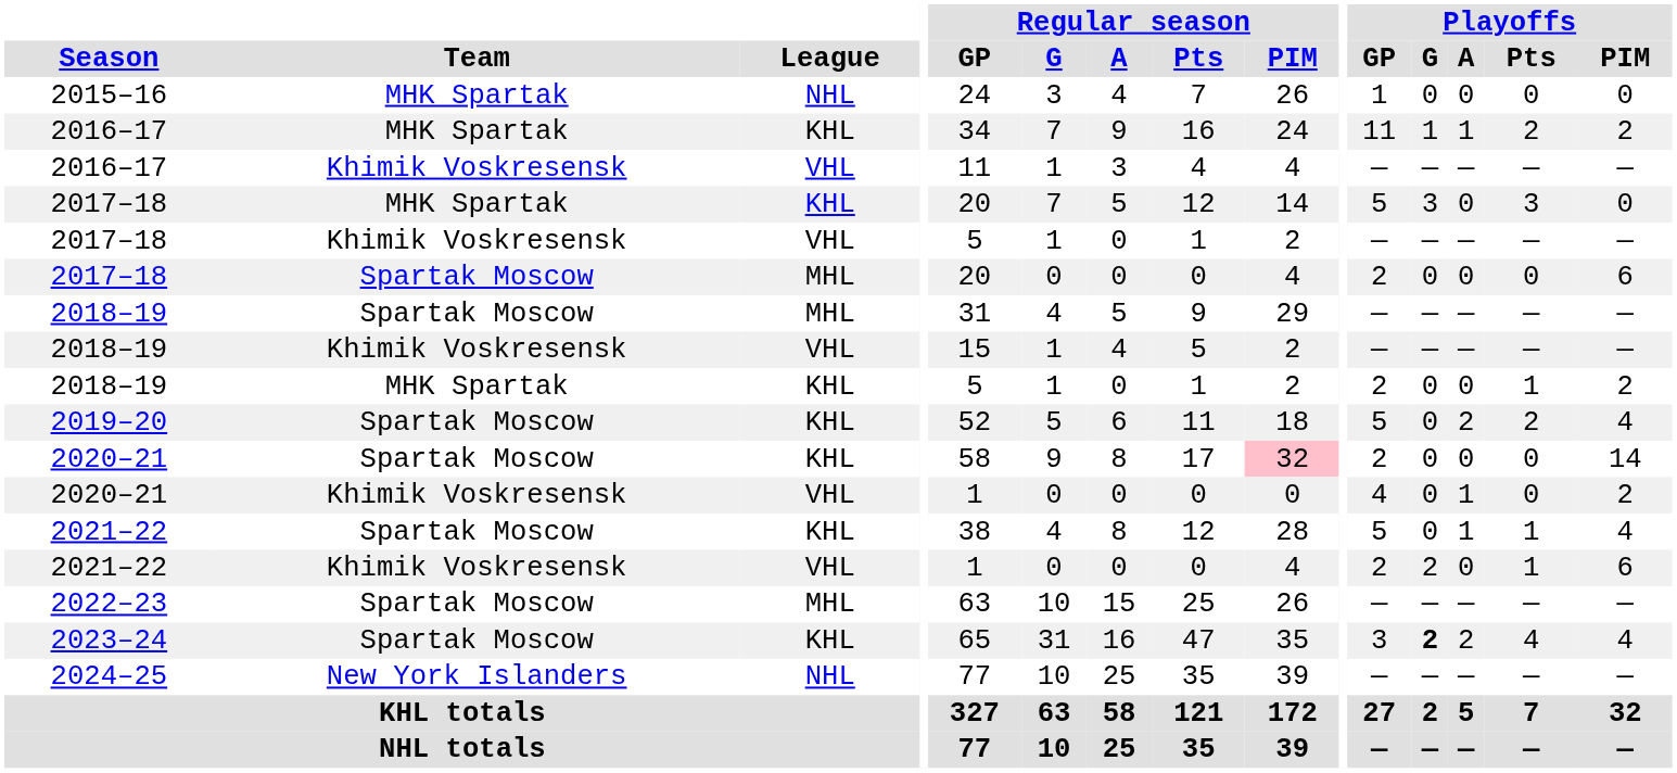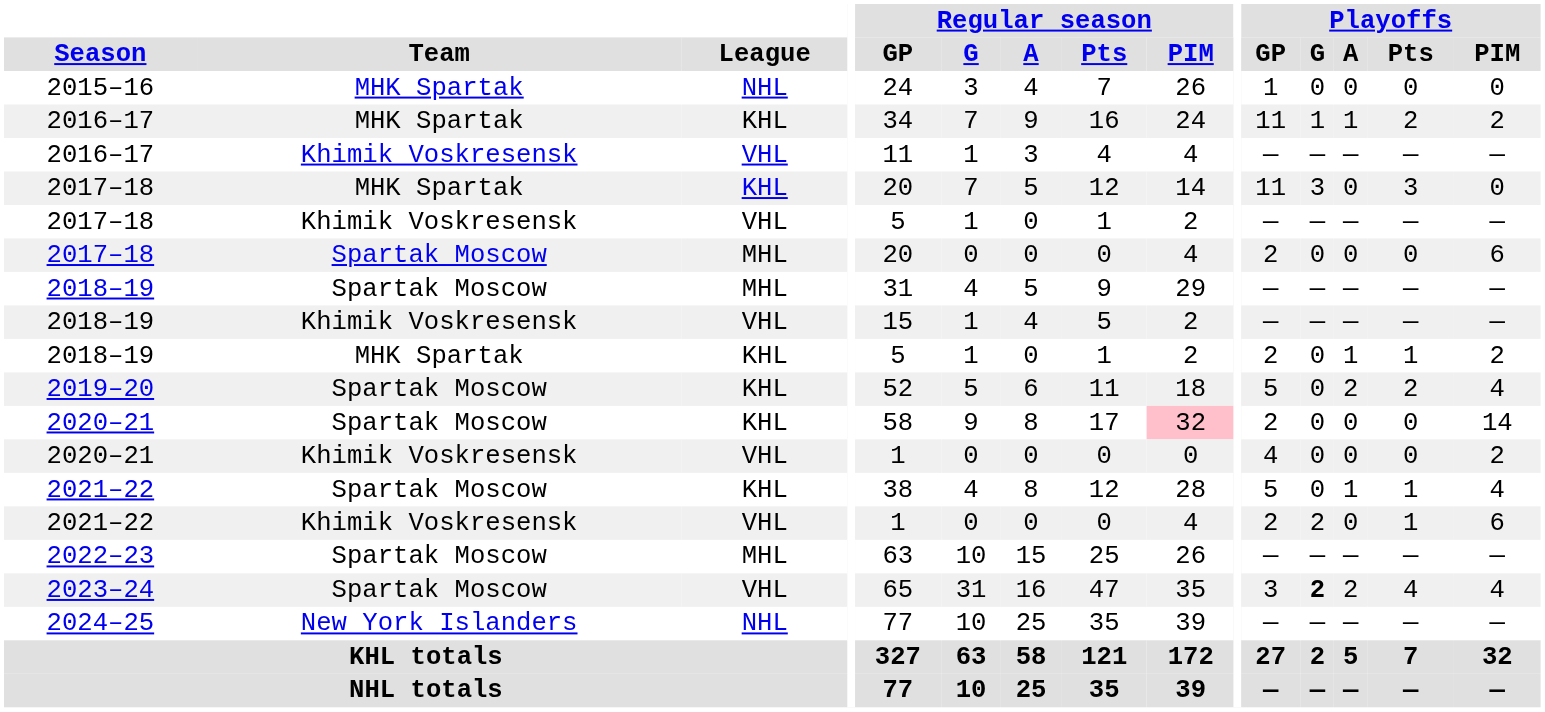 <table border="0" cellpadding="1" cellspacing="0" style="text-align:center; width:60em">
 <tr bgcolor="#e0e0e0">
 <th colspan="3" bgcolor="#ffffff"></th>
 <th rowspan="100" bgcolor="#ffffff"></th>
 <th colspan="5"><a href='#'>Regular season</a></th>
 <th rowspan="100" bgcolor="#ffffff"></th>
 <th colspan="5"><a href='#'>Playoffs</a></th>
 </tr>
 <tr bgcolor="#e0e0e0">
 <th><a href='#'>Season</a></th>
 <th>Team</th>
 <th>League</th>
 <th>GP</th>
 <th><a href='#'>G</a></th>
 <th><a href='#'>A</a></th>
 <th><a href='#'>Pts</a></th>
 <th><a href='#'>PIM</a></th>
 <th>GP</th>
 <th>G</th>
 <th>A</th>
 <th>Pts</th>
 <th>PIM</th>
 </tr>
 <tr>
 <td>2015–16</td>
 <td><a href='#'>MHK Spartak</a></td>
 <td><a href='#'>NHL</a></td>
 <td>24</td>
 <td>3</td>
 <td>4</td>
 <td>7</td>
 <td>26</td>
 <td>1</td>
 <td>0</td>
 <td>0</td>
 <td>0</td>
 <td>0</td>
 </tr>
 <tr bgcolor="#f0f0f0">
 <td>2016–17</td>
 <td>MHK Spartak</td>
 <td>KHL</td>
 <td>34</td>
 <td>7</td>
 <td>9</td>
 <td>16</td>
 <td>24</td>
 <td>11</td>
 <td>1</td>
 <td>1</td>
 <td>2</td>
 <td>2</td>
 </tr>
 <tr>
 <td>2016–17</td>
 <td><a href='#'>Khimik Voskresensk</a></td>
 <td><a href='#'>VHL</a></td>
 <td>11</td>
 <td>1</td>
 <td>3</td>
 <td>4</td>
 <td>4</td>
 <td>—</td>
 <td>—</td>
 <td>—</td>
 <td>—</td>
 <td>—</td>
 </tr>
 <tr bgcolor="#f0f0f0">
 <td>2017–18</td>
 <td>MHK Spartak</td>
 <td><a href='#'>KHL</a></td>
 <td>20</td>
 <td>7</td>
 <td>5</td>
 <td>12</td>
 <td>14</td>
-<td>5</td>
+<td>11</td>
 <td>3</td>
 <td>0</td>
 <td>3</td>
 <td>0</td>
 </tr>
 <tr>
 <td>2017–18</td>
 <td>Khimik Voskresensk</td>
 <td>VHL</td>
 <td>5</td>
 <td>1</td>
 <td>0</td>
 <td>1</td>
 <td>2</td>
 <td>—</td>
 <td>—</td>
 <td>—</td>
 <td>—</td>
 <td>—</td>
 </tr>
 <tr bgcolor="#f0f0f0">
 <td><a href='#'>2017–18</a></td>
 <td><a href='#'>Spartak Moscow</a></td>
 <td>MHL</td>
 <td>20</td>
 <td>0</td>
 <td>0</td>
 <td>0</td>
 <td>4</td>
 <td>2</td>
 <td>0</td>
 <td>0</td>
 <td>0</td>
 <td>6</td>
 </tr>
 <tr>
 <td><a href='#'>2018–19</a></td>
 <td>Spartak Moscow</td>
 <td>MHL</td>
 <td>31</td>
 <td>4</td>
 <td>5</td>
 <td>9</td>
 <td>29</td>
 <td>—</td>
 <td>—</td>
 <td>—</td>
 <td>—</td>
 <td>—</td>
 </tr>
 <tr bgcolor="#f0f0f0">
 <td>2018–19</td>
 <td>Khimik Voskresensk</td>
 <td>VHL</td>
 <td>15</td>
 <td>1</td>
 <td>4</td>
 <td>5</td>
 <td>2</td>
 <td>—</td>
 <td>—</td>
 <td>—</td>
 <td>—</td>
 <td>—</td>
 </tr>
 <tr>
 <td>2018–19</td>
 <td>MHK Spartak</td>
 <td>KHL</td>
 <td>5</td>
 <td>1</td>
 <td>0</td>
 <td>1</td>
 <td>2</td>
 <td>2</td>
 <td>0</td>
-<td>0</td>
+<td>1</td>
 <td>1</td>
 <td>2</td>
 </tr>
 <tr bgcolor="#f0f0f0">
 <td><a href='#'>2019–20</a></td>
 <td>Spartak Moscow</td>
 <td>KHL</td>
 <td>52</td>
 <td>5</td>
 <td>6</td>
 <td>11</td>
 <td>18</td>
 <td>5</td>
 <td>0</td>
 <td>2</td>
 <td>2</td>
 <td>4</td>
 </tr>
 <tr>
 <td><a href='#'>2020–21</a></td>
 <td>Spartak Moscow</td>
 <td>KHL</td>
 <td>58</td>
 <td>9</td>
 <td>8</td>
 <td>17</td>
 <td style="background: pink;">32</td>
 <td>2</td>
 <td>0</td>
 <td>0</td>
 <td>0</td>
 <td>14</td>
 </tr>
 <tr bgcolor="#f0f0f0">
 <td>2020–21</td>
 <td>Khimik Voskresensk</td>
 <td>VHL</td>
 <td>1</td>
 <td>0</td>
 <td>0</td>
 <td>0</td>
 <td>0</td>
 <td>4</td>
 <td>0</td>
-<td>1</td>
+<td>0</td>
 <td>0</td>
 <td>2</td>
 </tr>
 <tr>
 <td><a href='#'>2021–22</a></td>
 <td>Spartak Moscow</td>
 <td>KHL</td>
 <td>38</td>
 <td>4</td>
 <td>8</td>
 <td>12</td>
 <td>28</td>
 <td>5</td>
 <td>0</td>
 <td>1</td>
 <td>1</td>
 <td>4</td>
 </tr>
 <tr bgcolor="#f0f0f0">
 <td>2021–22</td>
 <td>Khimik Voskresensk</td>
 <td>VHL</td>
 <td>1</td>
 <td>0</td>
 <td>0</td>
 <td>0</td>
 <td>4</td>
 <td>2</td>
 <td>2</td>
 <td>0</td>
 <td>1</td>
 <td>6</td>
 </tr>
 <tr>
 <td><a href='#'>2022–23</a></td>
 <td>Spartak Moscow</td>
 <td>MHL</td>
 <td>63</td>
 <td>10</td>
 <td>15</td>
 <td>25</td>
 <td>26</td>
 <td>—</td>
 <td>—</td>
 <td>—</td>
 <td>—</td>
 <td>—</td>
 </tr>
 <tr bgcolor="#f0f0f0">
 <td><a href='#'>2023–24</a></td>
 <td>Spartak Moscow</td>
-<td>KHL</td>
+<td>VHL</td>
 <td>65</td>
 <td>31</td>
 <td>16</td>
 <td>47</td>
 <td>35</td>
 <td>3</td>
 <td><strong>2</strong></td>
 <td>2</td>
 <td>4</td>
 <td>4</td>
 </tr>
 <tr>
 <td><a href='#'>2024–25</a></td>
 <td><a href='#'>New York Islanders</a></td>
 <td><a href='#'>NHL</a></td>
 <td>77</td>
 <td>10</td>
 <td>25</td>
 <td>35</td>
 <td>39</td>
 <td>—</td>
 <td>—</td>
 <td>—</td>
 <td>—</td>
 <td>—</td>
 </tr>
 <tr bgcolor="#e0e0e0">
 <th colspan="3">KHL totals</th>
 <th>327</th>
 <th>63</th>
 <th>58</th>
 <th>121</th>
 <th>172</th>
 <th>27</th>
 <th>2</th>
 <th>5</th>
 <th>7</th>
 <th>32</th>
 </tr>
 <tr bgcolor="#e0e0e0">
 <th colspan="3">NHL totals</th>
 <th>77</th>
 <th>10</th>
 <th>25</th>
 <th>35</th>
 <th>39</th>
 <th>—</th>
 <th>—</th>
 <th>—</th>
 <th>—</th>
 <th>—</th>
 </tr>
 </table>
